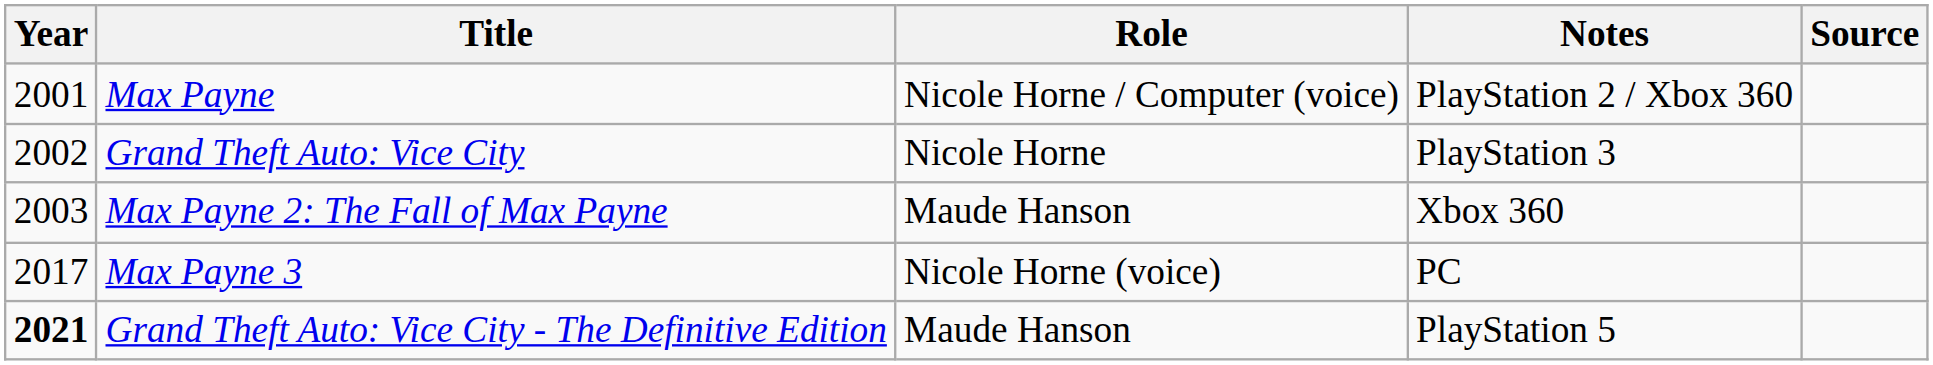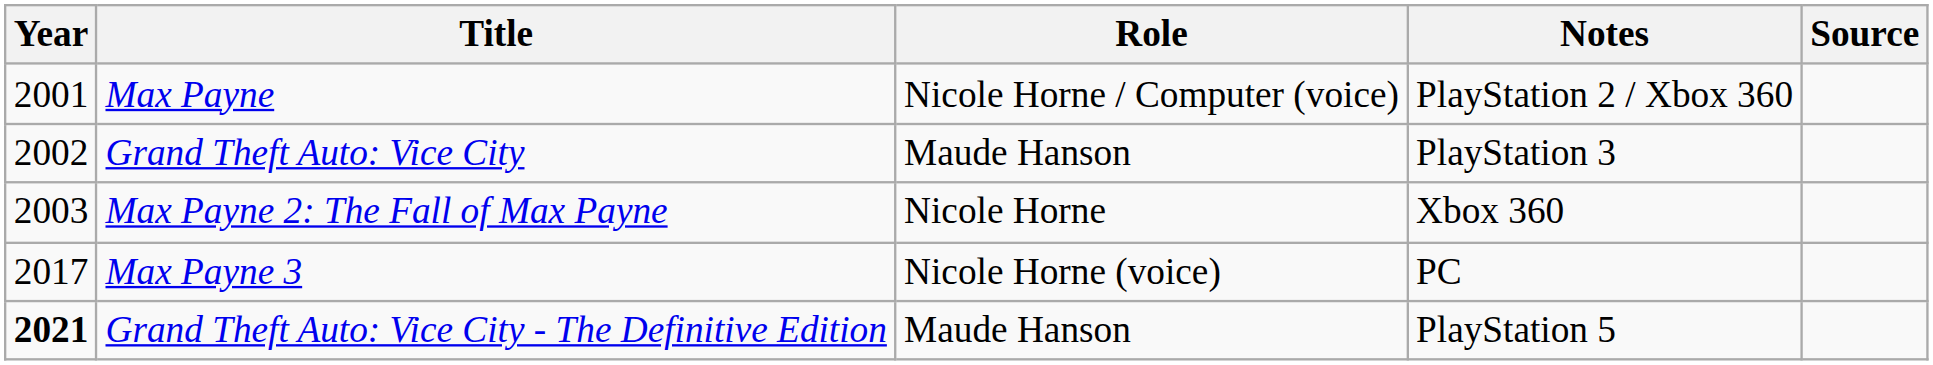 <table class="wikitable sortable plainrowheaders">
 <tr>
 <th>Year</th>
 <th>Title</th>
 <th>Role</th>
 <th class="unsortable">Notes</th>
 <th class="unsortable">Source</th>
 </tr>
 <tr>
 <td>2001</td>
 <td><em><a href='#'>Max Payne</a></em></td>
 <td>Nicole Horne / Computer (voice)</td>
 <td>PlayStation 2 / Xbox 360</td>
 <td></td>
 </tr>
 <tr>
 <td>2002</td>
 <td><em><a href='#'>Grand Theft Auto: Vice City</a></em></td>
-<td>Nicole Horne</td>
+<td>Maude Hanson</td>
 <td>PlayStation 3</td>
 <td></td>
 </tr>
 <tr>
 <td>2003</td>
 <td><em><a href='#'>Max Payne 2: The Fall of Max Payne</a></em></td>
-<td>Maude Hanson</td>
+<td>Nicole Horne</td>
 <td>Xbox 360</td>
 <td></td>
 </tr>
 <tr>
 <td>2017</td>
 <td><em><a href='#'>Max Payne 3</a></em></td>
 <td>Nicole Horne (voice)</td>
 <td>PC</td>
 <td></td>
 </tr>
 <tr>
 <td><strong>2021</strong></td>
 <td><em><a href='#'>Grand Theft Auto: Vice City - The Definitive Edition</a></em></td>
 <td>Maude Hanson</td>
 <td>PlayStation 5</td>
 <td></td>
 </tr>
 </table>
